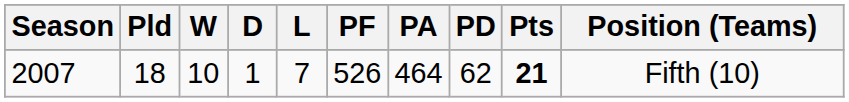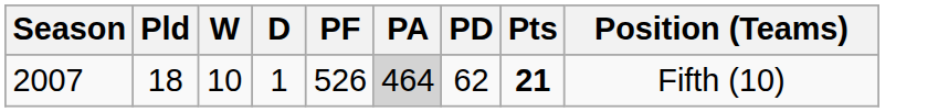 <table class="wikitable" style="text-align:center;">
 <tr>
 <th width=30>Season</th>
 <th width=20 abbr="Played">Pld</th>
 <th width=20 abbr="Won">W</th>
 <th width=20 abbr="Drawn">D</th>
-<th width=20 abbr="Lost">L</th>
 <th width=20 abbr="Points for">PF</th>
 <th width=20 abbr="Points against">PA</th>
 <th width=20 abbr="Points difference">PD</th>
 <th width=20 abbr="Points">Pts</th>
 <th width=150>Position (Teams)</th>
 </tr>
 <tr>
 <td style="text-align:left;">2007</td>
 <td>18</td>
 <td>10</td>
 <td>1</td>
-<td>7</td>
 <td>526</td>
-<td>464</td>
+<td style="background: lightgrey;">464</td>
 <td>62</td>
 <td><strong>21</strong></td>
 <td>Fifth (10)</td>
 </tr>
 </table>
